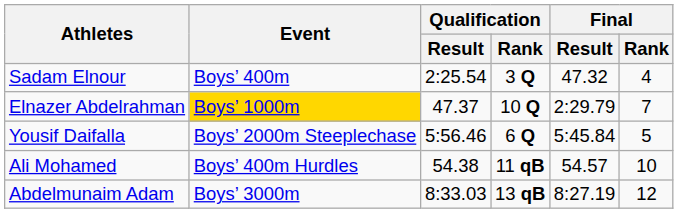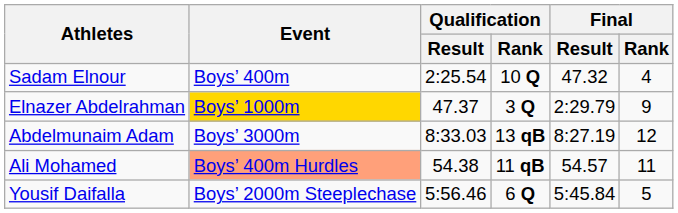 <table class="wikitable" border="1" style="font-size:90%">
 <tr>
 <th rowspan=2>Athletes</th>
 <th rowspan=2>Event</th>
 <th colspan=2>Qualification</th>
 <th colspan=2>Final</th>
 </tr>
 <tr>
 <th>Result</th>
 <th>Rank</th>
 <th>Result</th>
 <th>Rank</th>
 </tr>
 <tr>
 <td><a href='#'>Sadam Elnour</a></td>
 <td><a href='#'>Boys’ 400m</a></td>
 <td align=center>2:25.54</td>
-<td align=center>3 <strong>Q</strong></td>
+<td align=center>10 <strong>Q</strong></td>
 <td align=center>47.32</td>
 <td align=center>4</td>
 </tr>
 <tr>
 <td><a href='#'>Elnazer Abdelrahman</a></td>
 <td style="background: gold;"><a href='#'>Boys’ 1000m</a></td>
 <td align=center>47.37</td>
-<td align=center>10 <strong>Q</strong></td>
+<td align=center>3 <strong>Q</strong></td>
 <td align=center>2:29.79</td>
-<td align=center>7</td>
+<td align=center>9</td>
+</tr>
+<tr>
+<td><a href='#'>Abdelmunaim Adam</a></td>
+<td><a href='#'>Boys’ 3000m</a></td>
+<td align=center>8:33.03</td>
+<td align=center>13 <strong>qB</strong></td>
+<td align=center>8:27.19</td>
+<td align=center>12</td>
+</tr>
+<tr>
+<td><a href='#'>Ali Mohamed</a></td>
+<td style="background: lightsalmon;"><a href='#'>Boys’ 400m Hurdles</a></td>
+<td align=center>54.38</td>
+<td align=center>11 <strong>qB</strong></td>
+<td align=center>54.57</td>
+<td align=center>11</td>
 </tr>
 <tr>
 <td><a href='#'>Yousif Daifalla</a></td>
 <td><a href='#'>Boys’ 2000m Steeplechase</a></td>
 <td align=center>5:56.46</td>
 <td align=center>6 <strong>Q</strong></td>
 <td align=center>5:45.84</td>
 <td align=center>5</td>
 </tr>
-<tr>
-<td><a href='#'>Ali Mohamed</a></td>
-<td><a href='#'>Boys’ 400m Hurdles</a></td>
-<td align=center>54.38</td>
-<td align=center>11 <strong>qB</strong></td>
-<td align=center>54.57</td>
-<td align=center>10</td>
-</tr>
-<tr>
-<td><a href='#'>Abdelmunaim Adam</a></td>
-<td><a href='#'>Boys’ 3000m</a></td>
-<td align=center>8:33.03</td>
-<td align=center>13 <strong>qB</strong></td>
-<td align=center>8:27.19</td>
-<td align=center>12</td>
-</tr>
 </table>
